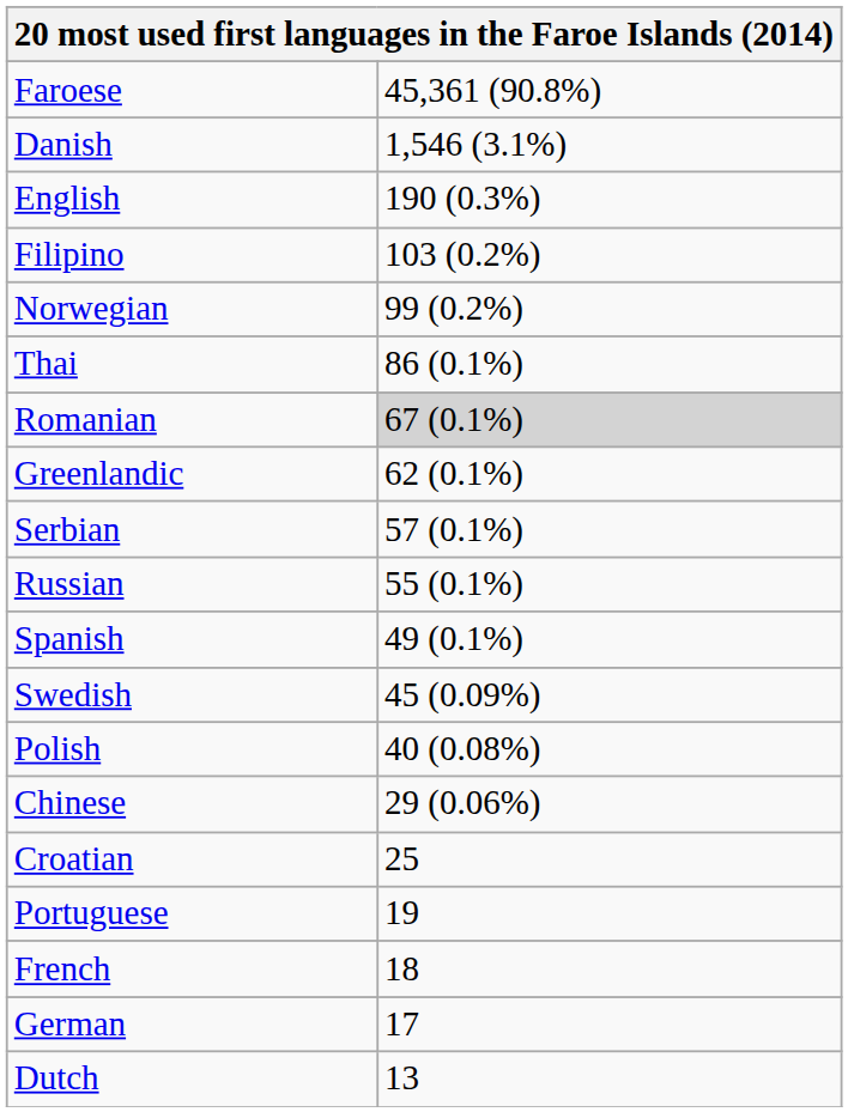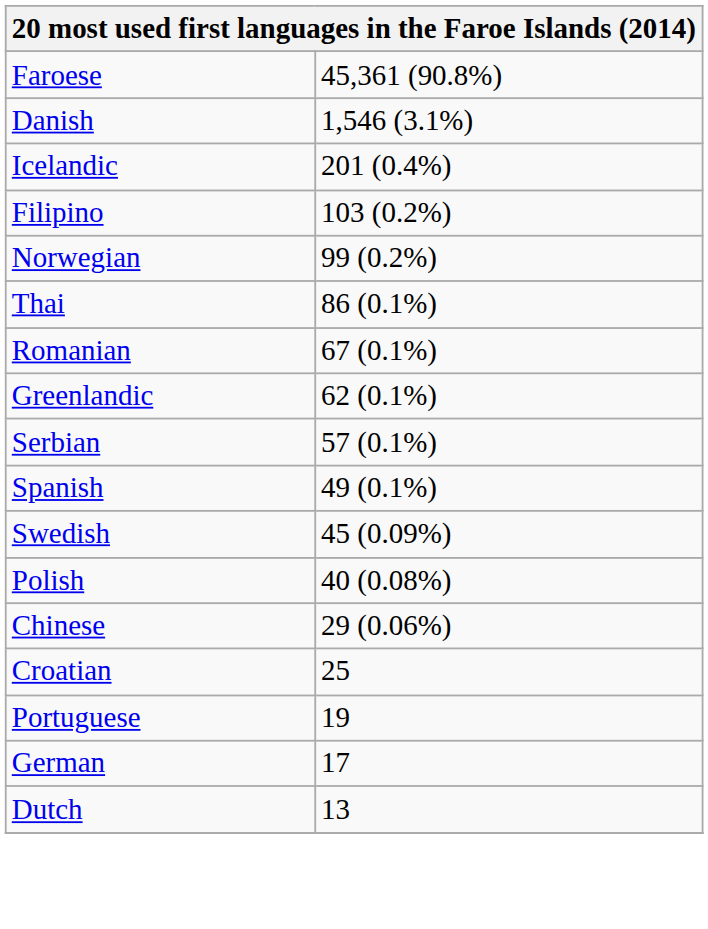 <table class="wikitable" align="right" style="margin-left: 1em">
 <tr>
 <th colspan="2">20 most used first languages in the Faroe Islands (2014)</th>
 </tr>
 <tr>
 <td><a href='#'>Faroese</a></td>
 <td>45,361 (90.8%)</td>
 </tr>
 <tr>
 <td><a href='#'>Danish</a></td>
 <td>1,546 (3.1%)</td>
 </tr>
 <tr>
-<td><a href='#'>English</a></td>
-<td>190 (0.3%)</td>
+<td><a href='#'>Icelandic</a></td>
+<td>201 (0.4%)</td>
 </tr>
 <tr>
 <td><a href='#'>Filipino</a></td>
 <td>103 (0.2%)</td>
 </tr>
 <tr>
 <td><a href='#'>Norwegian</a></td>
 <td>99 (0.2%)</td>
 </tr>
 <tr>
 <td><a href='#'>Thai</a></td>
 <td>86 (0.1%)</td>
 </tr>
 <tr>
 <td><a href='#'>Romanian</a></td>
-<td style="background: lightgrey;">67 (0.1%)</td>
+<td>67 (0.1%)</td>
 </tr>
 <tr>
 <td><a href='#'>Greenlandic</a></td>
 <td>62 (0.1%)</td>
 </tr>
 <tr>
 <td><a href='#'>Serbian</a></td>
 <td>57 (0.1%)</td>
-</tr>
-<tr>
-<td><a href='#'>Russian</a></td>
-<td>55 (0.1%)</td>
 </tr>
 <tr>
 <td><a href='#'>Spanish</a></td>
 <td>49 (0.1%)</td>
 </tr>
 <tr>
 <td><a href='#'>Swedish</a></td>
 <td>45 (0.09%)</td>
 </tr>
 <tr>
 <td><a href='#'>Polish</a></td>
 <td>40 (0.08%)</td>
 </tr>
 <tr>
 <td><a href='#'>Chinese</a></td>
 <td>29 (0.06%)</td>
 </tr>
 <tr>
 <td><a href='#'>Croatian</a></td>
 <td>25</td>
 </tr>
 <tr>
 <td><a href='#'>Portuguese</a></td>
 <td>19</td>
 </tr>
 <tr>
-<td><a href='#'>French</a></td>
-<td>18</td>
-</tr>
-<tr>
 <td><a href='#'>German</a></td>
 <td>17</td>
 </tr>
 <tr>
 <td><a href='#'>Dutch</a></td>
 <td>13</td>
 </tr>
 <tr>
 </tr>
 </table>
